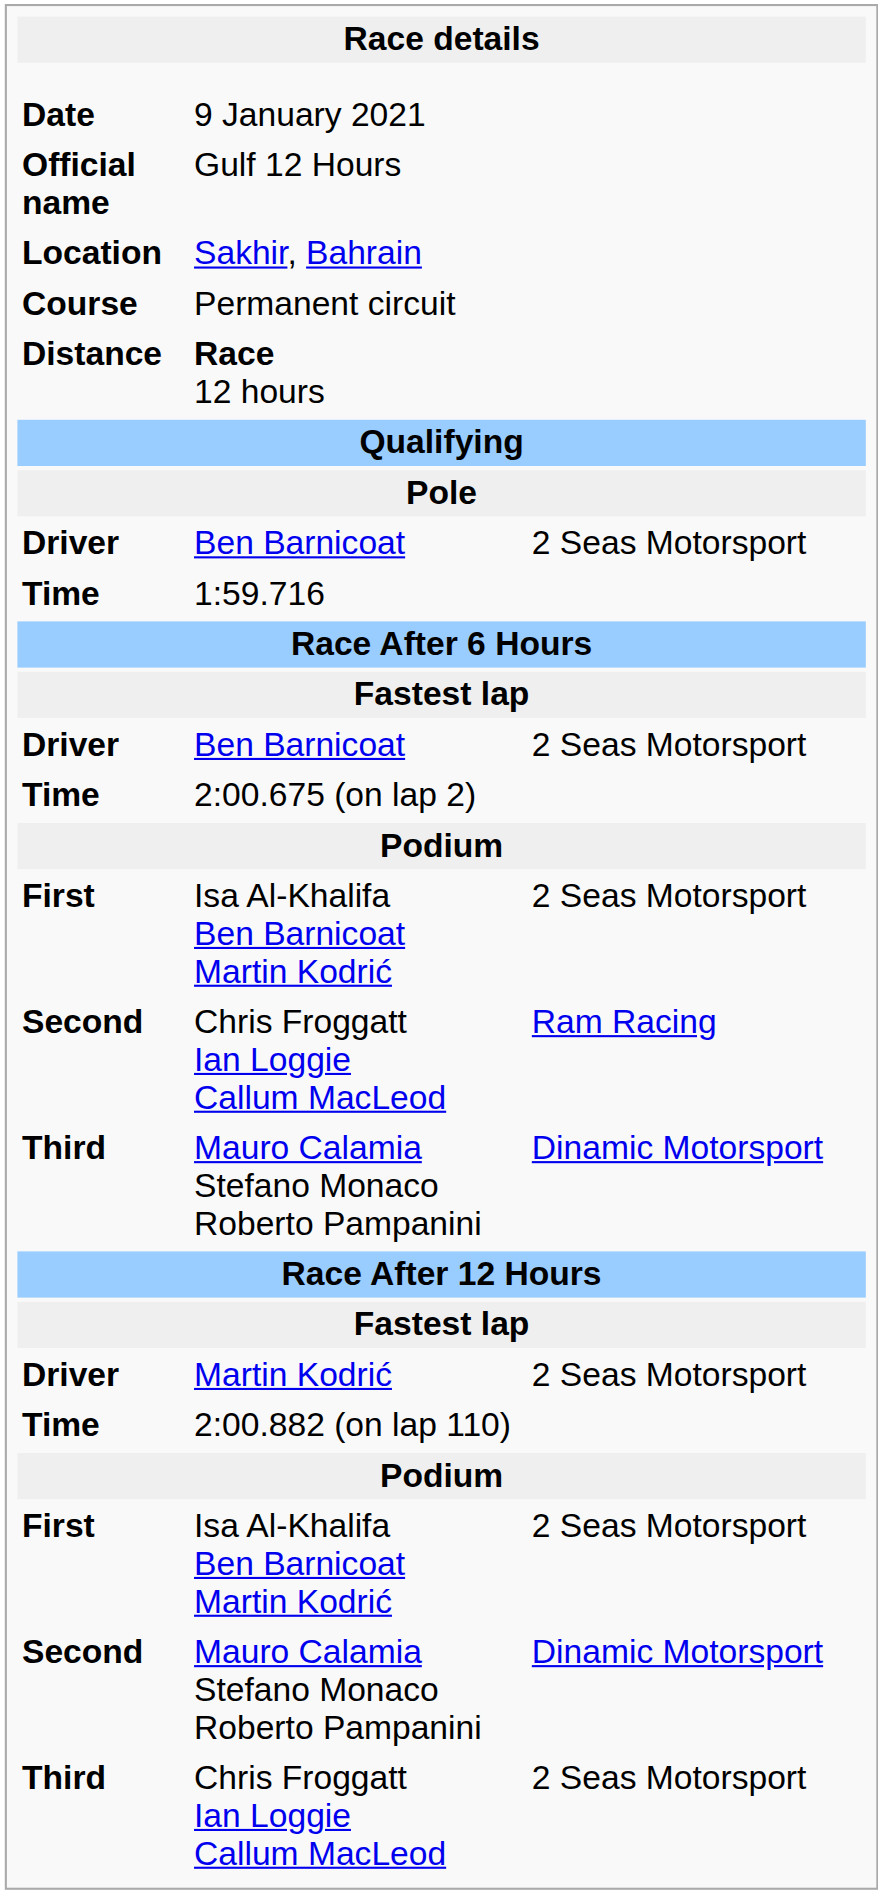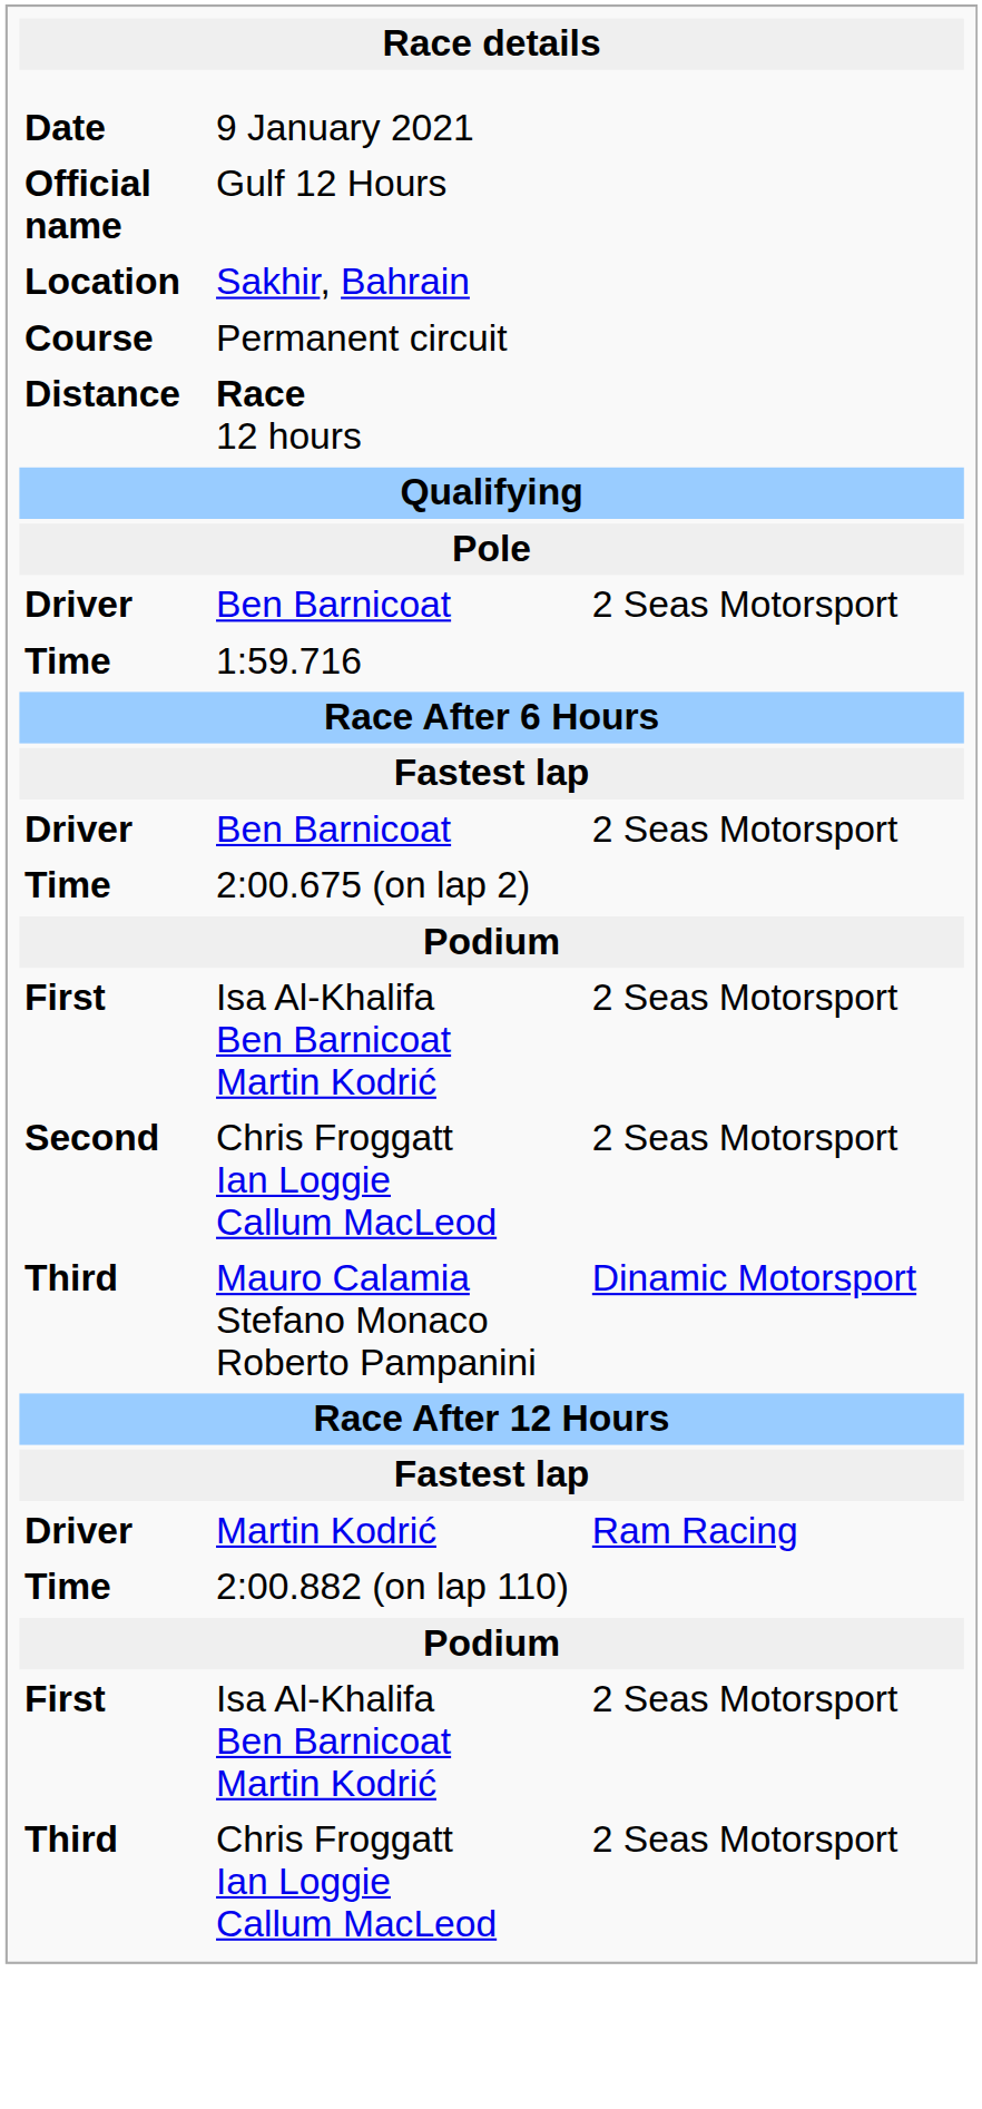 <table class="infobox" align="right" cellpadding="2" style="float:right; width: 26em; ">
 <tr>
 <th colspan="3" bgcolor="#efefef">Race details</th>
 </tr>
 <tr>
 <td colspan="3" style="text-align:center;"></td>
 </tr>
 <tr>
 <td colspan="3" style="text-align:center;"></td>
 </tr>
 <tr>
 <td style="width: 20%;"><strong>Date</strong></td>
 <td>9 January 2021</td>
 </tr>
 <tr>
 <td><strong>Official name</strong></td>
 <td colspan=2>Gulf 12 Hours</td>
 </tr>
 <tr>
 <td><strong>Location</strong></td>
 <td colspan=2><a href='#'>Sakhir</a>, <a href='#'>Bahrain</a></td>
 </tr>
 <tr>
 <td><strong>Course</strong></td>
 <td colspan=2>Permanent circuit<br></td>
 </tr>
 <tr>
 <td><strong>Distance</strong></td>
 <td colspan=2><strong>Race</strong><br>12 hours</td>
 </tr>
 <tr>
 <td colspan=3 style="text-align:center; background-color:#99ccff"><strong>Qualifying</strong></td>
 </tr>
 <tr>
 <th colspan=3 bgcolor="#efefef">Pole</th>
 </tr>
 <tr>
 <td><strong>Driver</strong></td>
 <td> <a href='#'>Ben Barnicoat</a></td>
 <td>2 Seas Motorsport</td>
 </tr>
 <tr>
 <td><strong>Time</strong></td>
 <td colspan=2>1:59.716</td>
 </tr>
 <tr>
 <td colspan=3 style="text-align:center; background-color:#99ccff"><strong>Race After 6 Hours</strong></td>
 </tr>
 <tr>
 <th colspan=3 bgcolor="#efefef">Fastest lap</th>
 </tr>
 <tr>
 <td><strong>Driver</strong></td>
 <td> <a href='#'>Ben Barnicoat</a></td>
 <td>2 Seas Motorsport</td>
 </tr>
 <tr>
 <td><strong>Time</strong></td>
 <td colspan=2>2:00.675 (on lap 2)</td>
 </tr>
 <tr>
 <th colspan=3 bgcolor="#efefef">Podium</th>
 </tr>
 <tr>
 <td><strong>First</strong></td>
 <td> Isa Al-Khalifa<br> <a href='#'>Ben Barnicoat</a><br> <a href='#'>Martin Kodrić</a></td>
 <td>2 Seas Motorsport</td>
 </tr>
 <tr>
 <td><strong>Second</strong></td>
 <td> Chris Froggatt<br> <a href='#'>Ian Loggie</a><br> <a href='#'>Callum MacLeod</a></td>
-<td><a href='#'>Ram Racing</a></td>
+<td>2 Seas Motorsport</td>
 </tr>
 <tr>
 <td><strong>Third</strong></td>
 <td> <a href='#'>Mauro Calamia</a><br> Stefano Monaco<br> Roberto Pampanini</td>
 <td><a href='#'>Dinamic Motorsport</a></td>
 </tr>
 <tr>
 <td colspan=3 style="text-align:center; background-color:#99ccff"><strong>Race After 12 Hours</strong></td>
 </tr>
 <tr>
 <th colspan=3 bgcolor="#efefef">Fastest lap</th>
 </tr>
 <tr>
 <td><strong>Driver</strong></td>
 <td> <a href='#'>Martin Kodrić</a></td>
-<td>2 Seas Motorsport</td>
+<td><a href='#'>Ram Racing</a></td>
 </tr>
 <tr>
 <td><strong>Time</strong></td>
 <td colspan=2>2:00.882 (on lap 110)</td>
 </tr>
 <tr>
 <th colspan=3 bgcolor="#efefef">Podium</th>
 </tr>
 <tr>
 <td><strong>First</strong></td>
 <td> Isa Al-Khalifa<br> <a href='#'>Ben Barnicoat</a><br> <a href='#'>Martin Kodrić</a></td>
 <td>2 Seas Motorsport</td>
 </tr>
 <tr>
-<td><strong>Second</strong></td>
-<td> <a href='#'>Mauro Calamia</a><br> Stefano Monaco<br> Roberto Pampanini</td>
-<td><a href='#'>Dinamic Motorsport</a></td>
-</tr>
-<tr>
 <td><strong>Third</strong></td>
 <td> Chris Froggatt<br> <a href='#'>Ian Loggie</a><br> <a href='#'>Callum MacLeod</a></td>
 <td>2 Seas Motorsport</td>
 </tr>
 </table>
